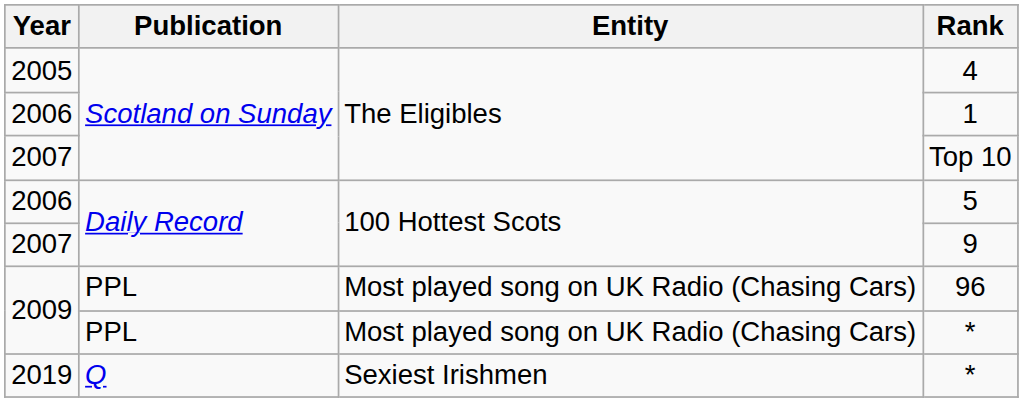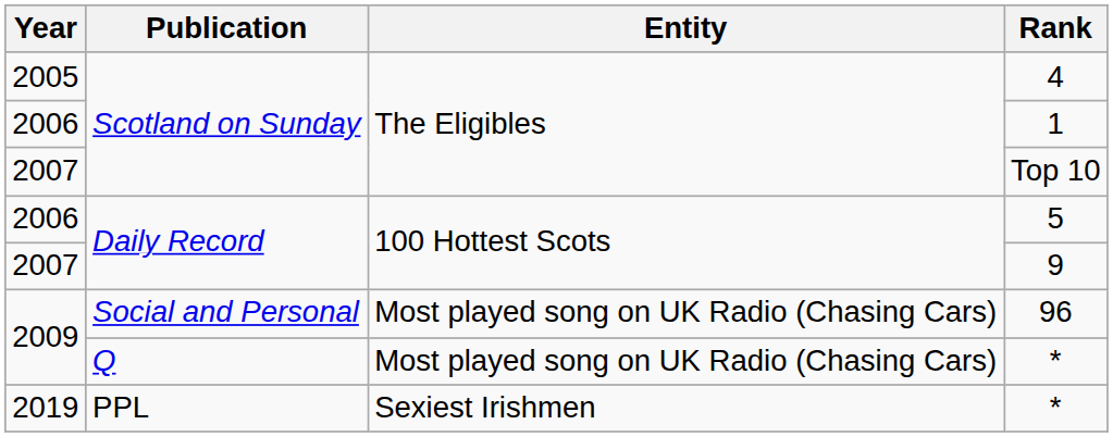 <table class="wikitable">
 <tr>
 <th>Year</th>
 <th>Publication</th>
 <th>Entity</th>
 <th>Rank</th>
 </tr>
 <tr>
 <td style="text-align:center;">2005</td>
 <td rowspan="3"><em><a href='#'>Scotland on Sunday</a></em></td>
 <td rowspan="3">The Eligibles</td>
 <td style="text-align:center;">4</td>
 </tr>
 <tr style="text-align:center;">
 <td>2006</td>
 <td>1</td>
 </tr>
 <tr style="text-align:center;">
 <td>2007</td>
 <td>Top 10</td>
 </tr>
 <tr>
 <td style="text-align:center;">2006</td>
 <td rowspan="2"><em><a href='#'>Daily Record</a></em></td>
 <td rowspan="2">100 Hottest Scots</td>
 <td style="text-align:center;">5</td>
 </tr>
 <tr style="text-align:center;">
 <td>2007</td>
 <td>9</td>
 </tr>
 <tr>
 <td rowspan="2" style="text-align:center;">2009</td>
-<td>PPL</td>
+<td><em><a href='#'>Social and Personal</a></em></td>
 <td>Most played song on UK Radio (Chasing Cars)</td>
 <td style="text-align:center;">96</td>
 </tr>
 <tr>
-<td>PPL</td>
+<td><em><a href='#'>Q</a></em></td>
 <td>Most played song on UK Radio (Chasing Cars)</td>
 <td style="text-align:center;">*</td>
 </tr>
 <tr>
 <td rowspan="1" style="text-align:center;">2019</td>
-<td><em><a href='#'>Q</a></em></td>
+<td>PPL</td>
 <td>Sexiest Irishmen</td>
 <td style="text-align:center;">*</td>
 </tr>
 </table>
